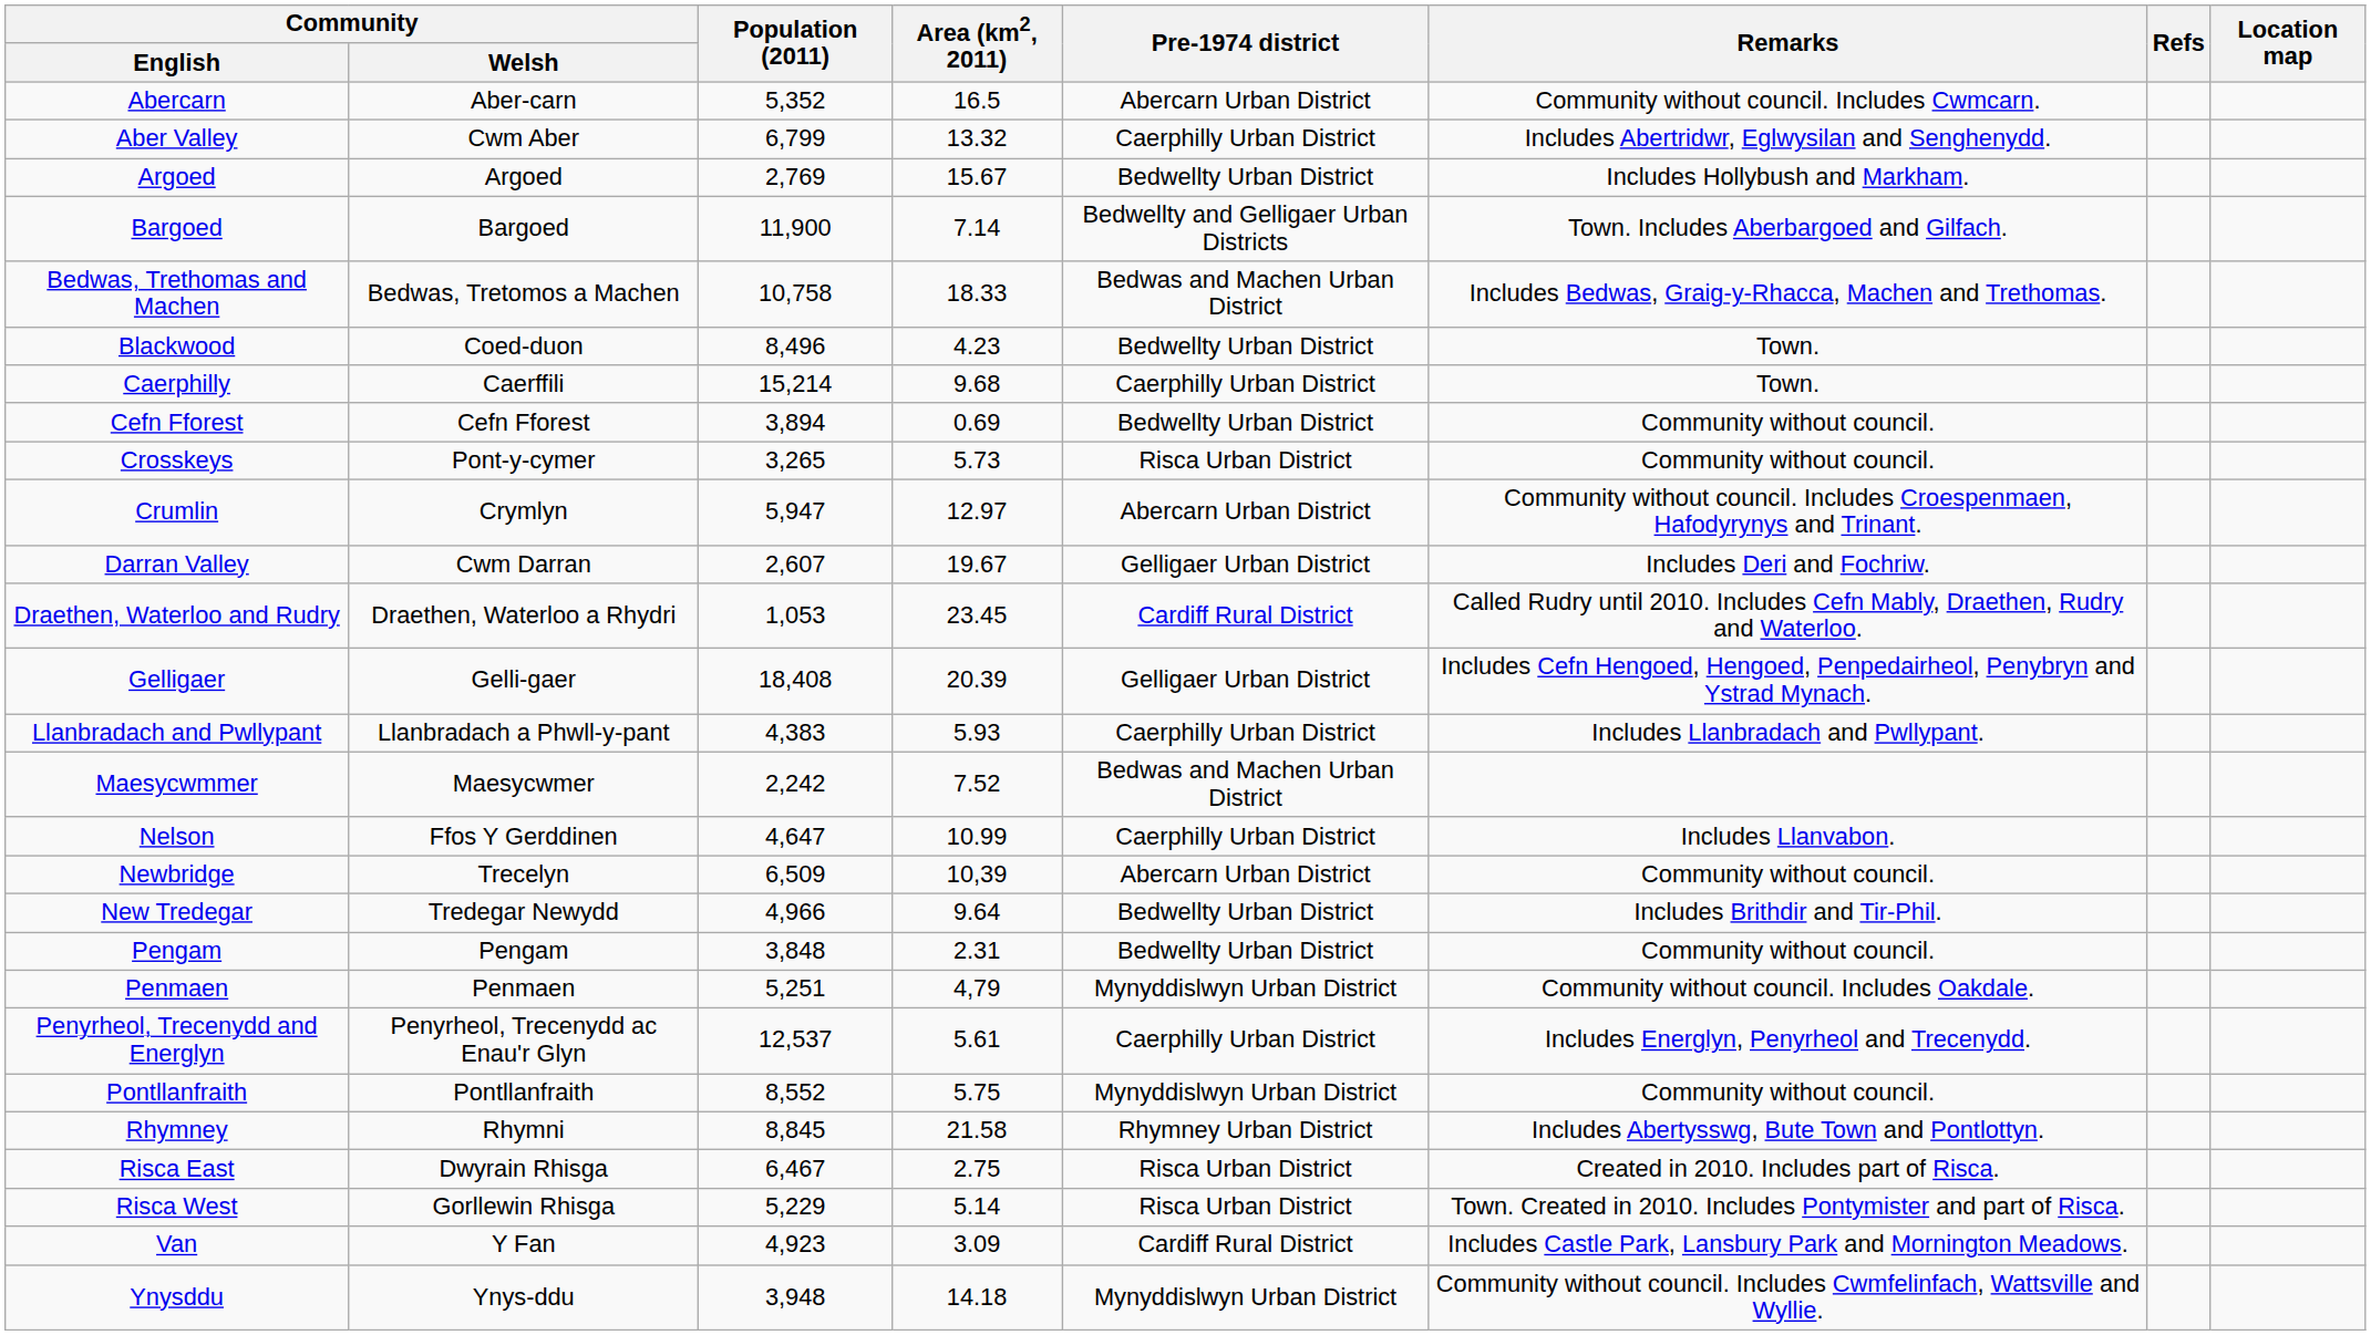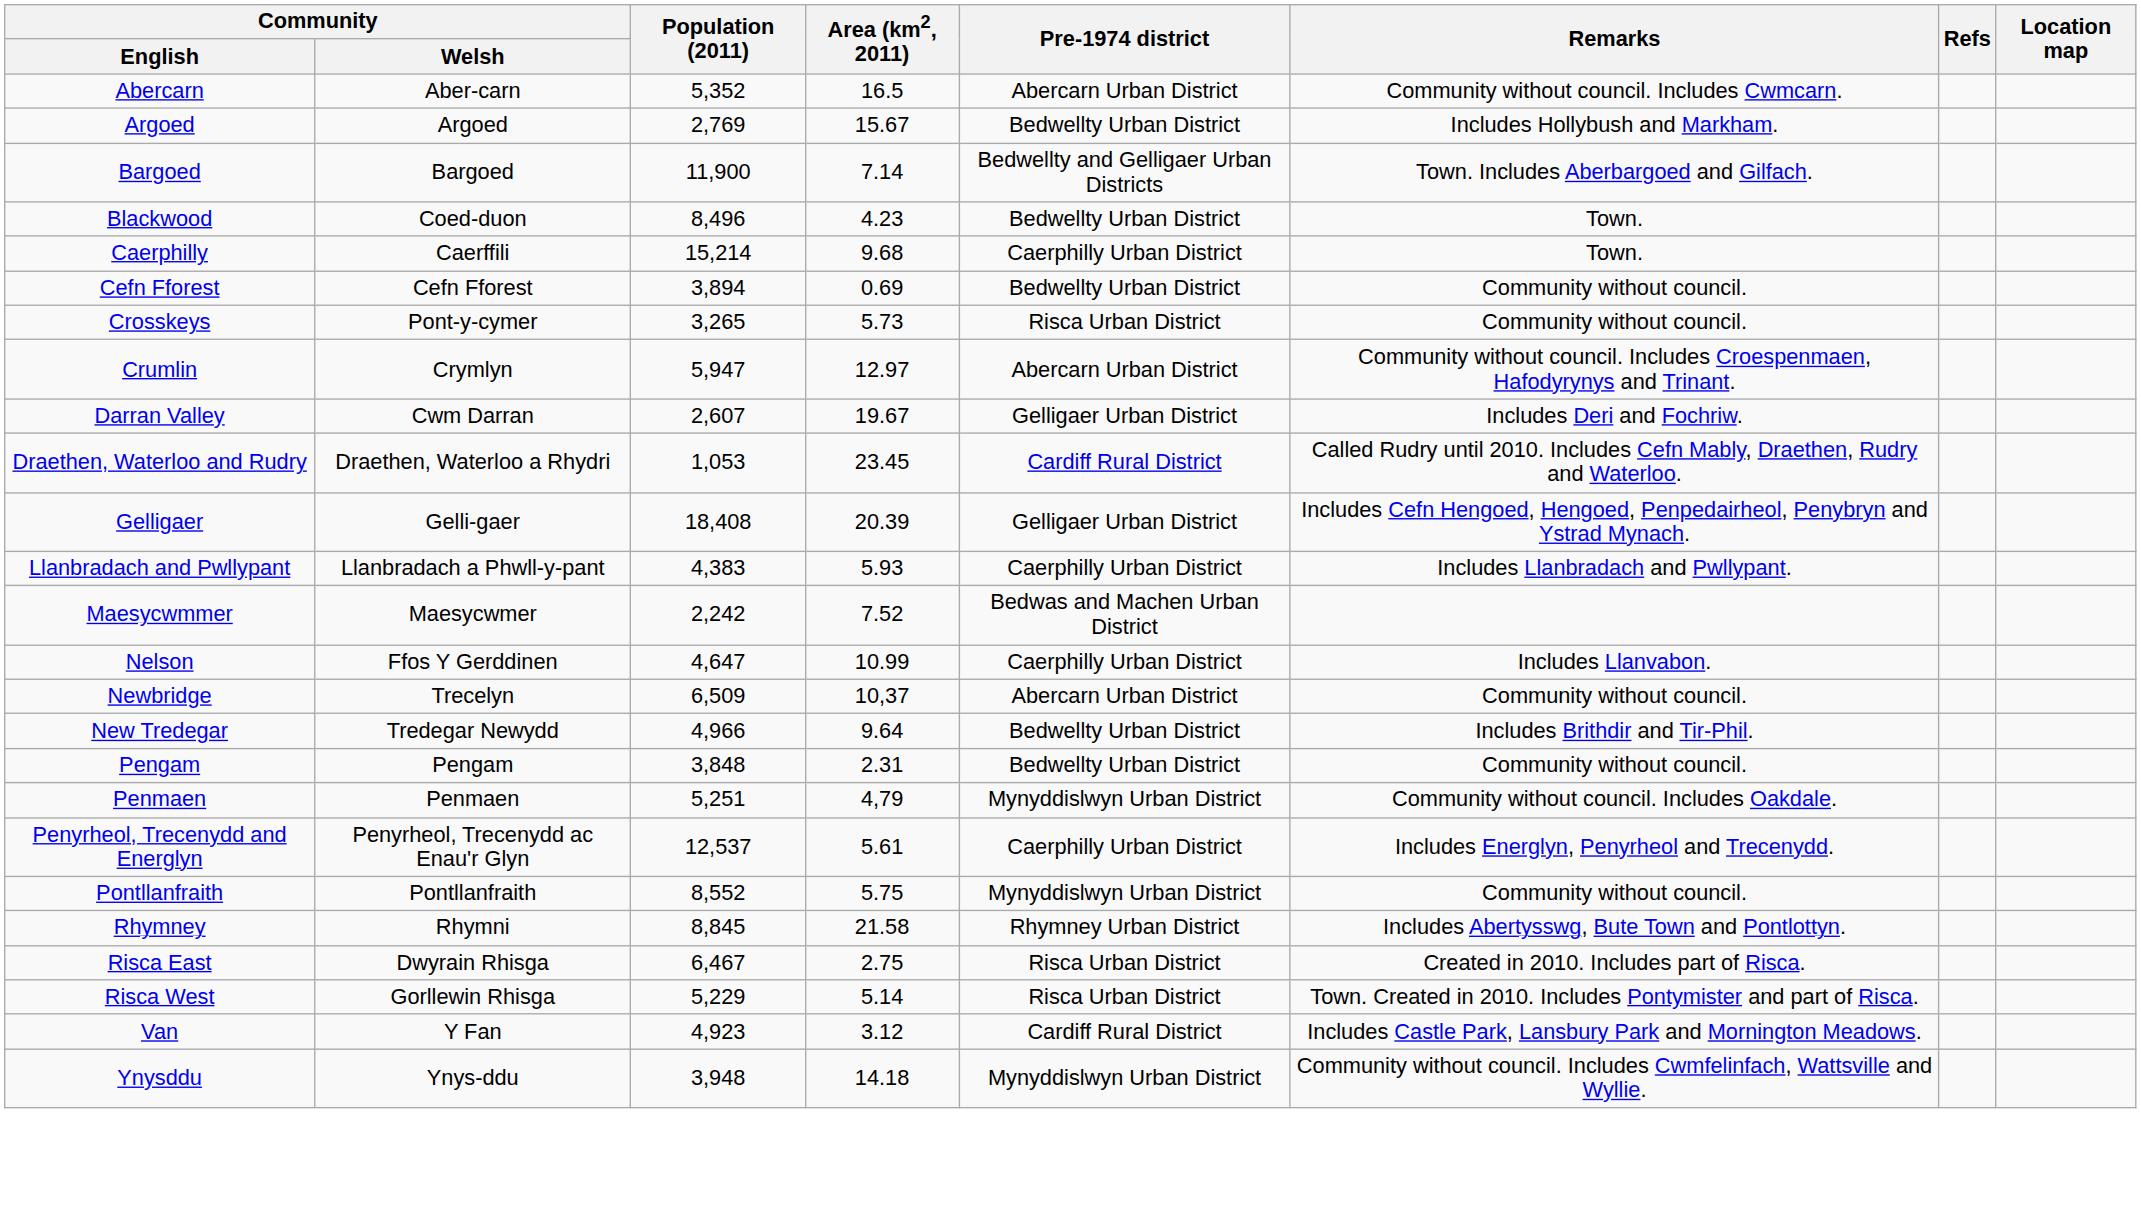 <table class="wikitable sortable" style="text-align:center;">
 <tr>
 <th scope=col colspan=2>Community</th>
 <th scope=col rowspan=2>Population (2011)</th>
 <th scope=col rowspan=2>Area (km<sup>2</sup>, 2011)</th>
 <th scope=col rowspan=2>Pre-1974 district</th>
 <th scope=col rowspan=2 class=unsortable>Remarks</th>
 <th scope=col rowspan=2 class=unsortable>Refs</th>
 <th scope=col rowspan=2 class=unsortable>Location map</th>
 </tr>
 <tr>
 <th scope=col>English</th>
 <th scope=col>Welsh</th>
 </tr>
 <tr>
 <td><a href='#'>Abercarn</a></td>
 <td>Aber-carn</td>
 <td>5,352</td>
 <td>16.5</td>
 <td>Abercarn Urban District</td>
 <td>Community without council. Includes <a href='#'>Cwmcarn</a>.</td>
 <td></td>
 <td></td>
 </tr>
 <tr>
-<td><a href='#'>Aber Valley</a></td>
-<td>Cwm Aber</td>
-<td>6,799</td>
-<td>13.32</td>
-<td>Caerphilly Urban District</td>
-<td>Includes <a href='#'>Abertridwr</a>, <a href='#'>Eglwysilan</a> and <a href='#'>Senghenydd</a>.</td>
-<td></td>
-<td></td>
-</tr>
-<tr>
 <td><a href='#'>Argoed</a></td>
 <td>Argoed</td>
 <td>2,769</td>
 <td>15.67</td>
 <td>Bedwellty Urban District</td>
 <td>Includes Hollybush and <a href='#'>Markham</a>.</td>
 <td></td>
 <td></td>
 </tr>
 <tr>
 <td><a href='#'>Bargoed</a></td>
 <td>Bargoed</td>
 <td>11,900</td>
 <td>7.14</td>
 <td>Bedwellty and Gelligaer Urban Districts</td>
 <td>Town. Includes <a href='#'>Aberbargoed</a> and <a href='#'>Gilfach</a>.</td>
-<td></td>
-<td></td>
-</tr>
-<tr>
-<td><a href='#'>Bedwas, Trethomas and Machen</a></td>
-<td>Bedwas, Tretomos a Machen</td>
-<td>10,758</td>
-<td>18.33</td>
-<td>Bedwas and Machen Urban District</td>
-<td>Includes <a href='#'>Bedwas</a>, <a href='#'>Graig-y-Rhacca</a>, <a href='#'>Machen</a> and <a href='#'>Trethomas</a>.</td>
 <td></td>
 <td></td>
 </tr>
 <tr>
 <td><a href='#'>Blackwood</a></td>
 <td>Coed-duon</td>
 <td>8,496</td>
 <td>4.23</td>
 <td>Bedwellty Urban District</td>
 <td>Town.</td>
 <td></td>
 <td></td>
 </tr>
 <tr>
 <td><a href='#'>Caerphilly</a></td>
 <td>Caerffili</td>
 <td>15,214</td>
 <td>9.68</td>
 <td>Caerphilly Urban District</td>
 <td>Town.</td>
 <td></td>
 <td></td>
 </tr>
 <tr>
 <td><a href='#'>Cefn Fforest</a></td>
 <td>Cefn Fforest</td>
 <td>3,894</td>
 <td>0.69</td>
 <td>Bedwellty Urban District</td>
 <td>Community without council.</td>
 <td></td>
 <td></td>
 </tr>
 <tr>
 <td><a href='#'>Crosskeys</a></td>
 <td>Pont-y-cymer</td>
 <td>3,265</td>
 <td>5.73</td>
 <td>Risca Urban District</td>
 <td>Community without council.</td>
 <td></td>
 <td></td>
 </tr>
 <tr>
 <td><a href='#'>Crumlin</a></td>
 <td>Crymlyn</td>
 <td>5,947</td>
 <td>12.97</td>
 <td>Abercarn Urban District</td>
 <td>Community without council. Includes <a href='#'>Croespenmaen</a>, <a href='#'>Hafodyrynys</a> and <a href='#'>Trinant</a>.</td>
 <td></td>
 <td></td>
 </tr>
 <tr>
 <td><a href='#'>Darran Valley</a></td>
 <td>Cwm Darran</td>
 <td>2,607</td>
 <td>19.67</td>
 <td>Gelligaer Urban District</td>
 <td>Includes <a href='#'>Deri</a> and <a href='#'>Fochriw</a>.</td>
 <td></td>
 <td></td>
 </tr>
 <tr>
 <td><a href='#'>Draethen, Waterloo and Rudry</a></td>
 <td>Draethen, Waterloo a Rhydri</td>
 <td>1,053</td>
 <td>23.45</td>
 <td><a href='#'>Cardiff Rural District</a></td>
 <td>Called Rudry until 2010. Includes <a href='#'>Cefn Mably</a>, <a href='#'>Draethen</a>, <a href='#'>Rudry</a> and <a href='#'>Waterloo</a>.</td>
 <td></td>
 <td></td>
 </tr>
 <tr>
 <td><a href='#'>Gelligaer</a></td>
 <td>Gelli-gaer</td>
 <td>18,408</td>
 <td>20.39</td>
 <td>Gelligaer Urban District</td>
 <td>Includes <a href='#'>Cefn Hengoed</a>, <a href='#'>Hengoed</a>, <a href='#'>Penpedairheol</a>, <a href='#'>Penybryn</a> and <a href='#'>Ystrad Mynach</a>.</td>
 <td></td>
 <td></td>
 </tr>
 <tr>
 <td><a href='#'>Llanbradach and Pwllypant</a></td>
 <td>Llanbradach a Phwll-y-pant</td>
 <td>4,383</td>
 <td>5.93</td>
 <td>Caerphilly Urban District</td>
 <td>Includes <a href='#'>Llanbradach</a> and <a href='#'>Pwllypant</a>.</td>
 <td></td>
 <td></td>
 </tr>
 <tr>
 <td><a href='#'>Maesycwmmer</a></td>
 <td>Maesycwmer</td>
 <td>2,242</td>
 <td>7.52</td>
 <td>Bedwas and Machen Urban District</td>
 <td></td>
 <td></td>
 <td></td>
 </tr>
 <tr>
 <td><a href='#'>Nelson</a></td>
 <td>Ffos Y Gerddinen</td>
 <td>4,647</td>
 <td>10.99</td>
 <td>Caerphilly Urban District</td>
 <td>Includes <a href='#'>Llanvabon</a>.</td>
 <td></td>
 <td></td>
 </tr>
 <tr>
 <td><a href='#'>Newbridge</a></td>
 <td>Trecelyn</td>
 <td>6,509</td>
-<td>10,39</td>
+<td>10,37</td>
 <td>Abercarn Urban District</td>
 <td>Community without council.</td>
 <td></td>
 <td></td>
 </tr>
 <tr>
 <td><a href='#'>New Tredegar</a></td>
 <td>Tredegar Newydd</td>
 <td>4,966</td>
 <td>9.64</td>
 <td>Bedwellty Urban District</td>
 <td>Includes <a href='#'>Brithdir</a> and <a href='#'>Tir-Phil</a>.</td>
 <td></td>
 <td></td>
 </tr>
 <tr>
 <td><a href='#'>Pengam</a></td>
 <td>Pengam</td>
 <td>3,848</td>
 <td>2.31</td>
 <td>Bedwellty Urban District</td>
 <td>Community without council.</td>
 <td></td>
 <td></td>
 </tr>
 <tr>
 <td><a href='#'>Penmaen</a></td>
 <td>Penmaen</td>
 <td>5,251</td>
 <td>4,79</td>
 <td>Mynyddislwyn Urban District</td>
 <td>Community without council. Includes <a href='#'>Oakdale</a>.</td>
 <td></td>
 <td></td>
 </tr>
 <tr>
 <td><a href='#'>Penyrheol, Trecenydd and Energlyn</a></td>
 <td>Penyrheol, Trecenydd ac Enau'r Glyn</td>
 <td>12,537</td>
 <td>5.61</td>
 <td>Caerphilly Urban District</td>
 <td>Includes <a href='#'>Energlyn</a>, <a href='#'>Penyrheol</a> and <a href='#'>Trecenydd</a>.</td>
 <td></td>
 <td></td>
 </tr>
 <tr>
 <td><a href='#'>Pontllanfraith</a></td>
 <td>Pontllanfraith</td>
 <td>8,552</td>
 <td>5.75</td>
 <td>Mynyddislwyn Urban District</td>
 <td>Community without council.</td>
 <td></td>
 <td></td>
 </tr>
 <tr>
 <td><a href='#'>Rhymney</a></td>
 <td>Rhymni</td>
 <td>8,845</td>
 <td>21.58</td>
 <td>Rhymney Urban District</td>
 <td>Includes <a href='#'>Abertysswg</a>, <a href='#'>Bute Town</a> and <a href='#'>Pontlottyn</a>.</td>
 <td></td>
 <td></td>
 </tr>
 <tr>
 <td><a href='#'>Risca East</a></td>
 <td>Dwyrain Rhisga</td>
 <td>6,467</td>
 <td>2.75</td>
 <td>Risca Urban District</td>
 <td>Created in 2010. Includes part of <a href='#'>Risca</a>.</td>
 <td></td>
 <td></td>
 </tr>
 <tr>
 <td><a href='#'>Risca West</a></td>
 <td>Gorllewin Rhisga</td>
 <td>5,229</td>
 <td>5.14</td>
 <td>Risca Urban District</td>
 <td>Town. Created in 2010. Includes <a href='#'>Pontymister</a> and part of <a href='#'>Risca</a>.</td>
 <td></td>
 <td></td>
 </tr>
 <tr>
 <td><a href='#'>Van</a></td>
 <td>Y Fan</td>
 <td>4,923</td>
-<td>3.09</td>
+<td>3.12</td>
 <td>Cardiff Rural District</td>
 <td>Includes <a href='#'>Castle Park</a>, <a href='#'>Lansbury Park</a> and <a href='#'>Mornington Meadows</a>.</td>
 <td></td>
 <td></td>
 </tr>
 <tr>
 <td><a href='#'>Ynysddu</a></td>
 <td>Ynys-ddu</td>
 <td>3,948</td>
 <td>14.18</td>
 <td>Mynyddislwyn Urban District</td>
 <td>Community without council. Includes <a href='#'>Cwmfelinfach</a>, <a href='#'>Wattsville</a> and <a href='#'>Wyllie</a>.</td>
 <td></td>
 <td></td>
 </tr>
 </table>
